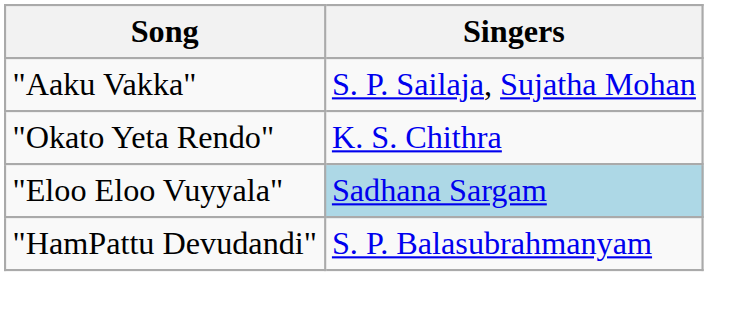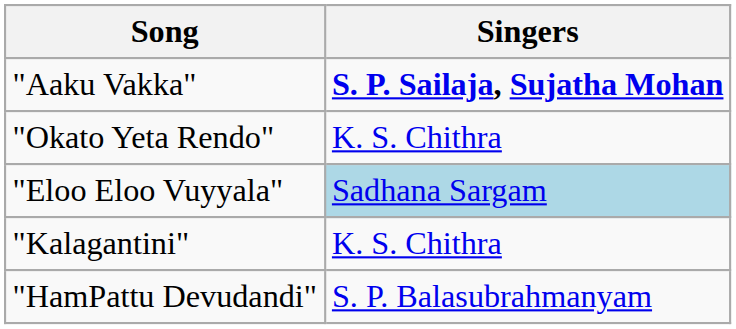 <table class="wikitable" style="font-size:95%;">
 <tr>
 <th>Song</th>
 <th>Singers</th>
 </tr>
 <tr>
 <td>"Aaku Vakka"</td>
-<td><a href='#'>S. P. Sailaja</a>, <a href='#'>Sujatha Mohan</a></td>
+<td><strong><a href='#'>S. P. Sailaja</a>, <a href='#'>Sujatha Mohan</a></strong></td>
 </tr>
 <tr>
 <td>"Okato Yeta Rendo"</td>
 <td><a href='#'>K. S. Chithra</a></td>
 </tr>
 <tr>
 <td>"Eloo Eloo Vuyyala"</td>
 <td style="background: lightblue;"><a href='#'>Sadhana Sargam</a></td>
 </tr>
 <tr>
+<td>"Kalagantini"</td>
+<td><a href='#'>K. S. Chithra</a></td>
+</tr>
+<tr>
 <td>"HamPattu Devudandi"</td>
 <td><a href='#'>S. P. Balasubrahmanyam</a></td>
 </tr>
 </table>
